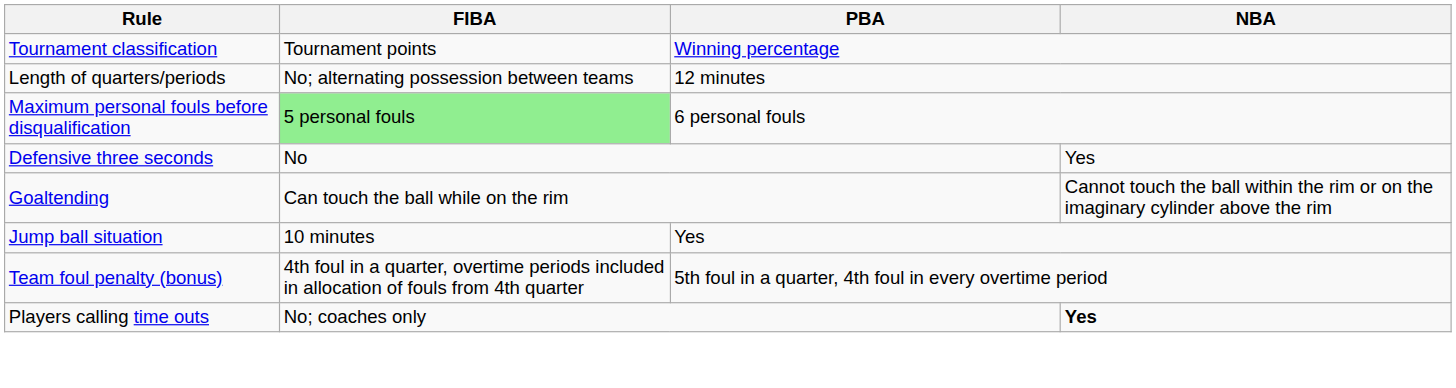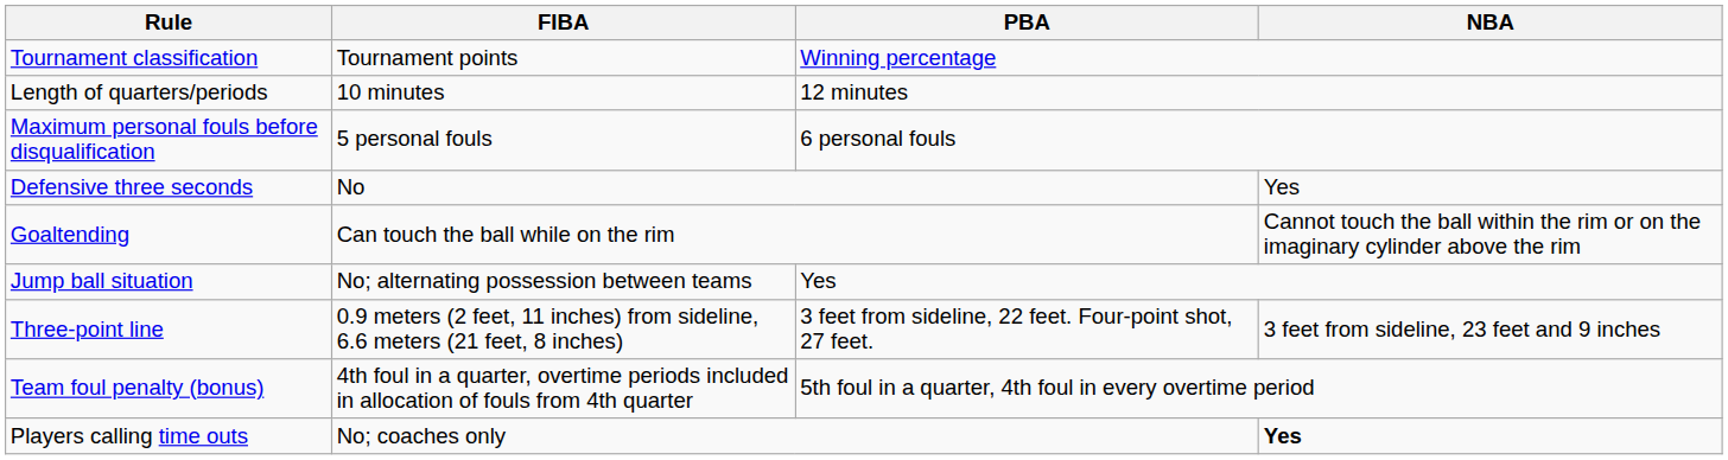 <table class="wikitable">
 <tr>
 <th width=19%>Rule</th>
 <th width=27%>FIBA</th>
 <th width=27%>PBA</th>
 <th width=27%>NBA</th>
 </tr>
 <tr>
 <td><a href='#'>Tournament classification</a></td>
 <td>Tournament points</td>
 <td colspan="2"><a href='#'>Winning percentage</a></td>
 </tr>
 <tr>
 <td>Length of quarters/periods</td>
-<td>No; alternating possession between teams</td>
+<td>10 minutes</td>
 <td colspan="2">12 minutes</td>
 </tr>
 <tr>
 <td><a href='#'>Maximum personal fouls before disqualification</a></td>
-<td style="background: lightgreen;">5 personal fouls</td>
+<td>5 personal fouls</td>
 <td colspan="2">6 personal fouls</td>
 </tr>
 <tr>
 <td><a href='#'>Defensive three seconds</a></td>
 <td colspan="2">No</td>
 <td>Yes</td>
 </tr>
 <tr>
 <td><a href='#'>Goaltending</a></td>
 <td colspan="2">Can touch the ball while on the rim</td>
 <td>Cannot touch the ball within the rim or on the imaginary cylinder above the rim</td>
 </tr>
 <tr>
 <td><a href='#'>Jump ball situation</a></td>
-<td>10 minutes</td>
+<td>No; alternating possession between teams</td>
 <td colspan="2">Yes</td>
+</tr>
+<tr>
+<td><a href='#'>Three-point line</a></td>
+<td>0.9 meters (2 feet, 11 inches) from sideline, 6.6 meters (21 feet, 8 inches)</td>
+<td>3 feet from sideline, 22 feet. Four-point shot, 27 feet.</td>
+<td>3 feet from sideline, 23 feet and 9 inches</td>
 </tr>
 <tr>
 <td><a href='#'>Team foul penalty (bonus)</a></td>
 <td>4th foul in a quarter, overtime periods included in allocation of fouls from 4th quarter</td>
 <td colspan="2">5th foul in a quarter, 4th foul in every overtime period</td>
 </tr>
 <tr>
 <td>Players calling <a href='#'>time outs</a></td>
 <td colspan="2">No; coaches only</td>
 <td><strong>Yes</strong></td>
 </tr>
 </table>
